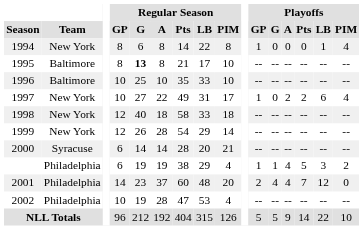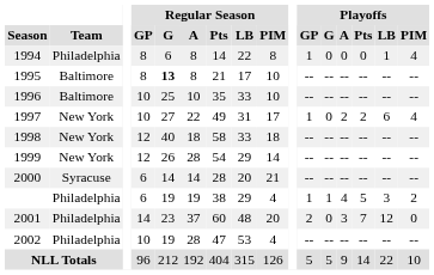 <table BORDER="0" CELLPADDING="3" CELLSPACING="0">
 <tr ALIGN="center" bgcolor="#e0e0e0">
 <th ALIGN="center" colspan="2" bgcolor="#ffffff"> </th>
 <th ALIGN="center" rowspan="99" bgcolor="#ffffff"> </th>
 <th ALIGN="center" colspan="6">Regular Season</th>
 <th ALIGN="center" rowspan="99" bgcolor="#ffffff"> </th>
 <th ALIGN="center" colspan="6">Playoffs</th>
 </tr>
 <tr ALIGN="center" bgcolor="#e0e0e0">
 <th ALIGN="center">Season</th>
 <th ALIGN="center">Team</th>
 <th ALIGN="center">GP</th>
 <th ALIGN="center">G</th>
 <th ALIGN="center">A</th>
 <th ALIGN="center">Pts</th>
 <th ALIGN="center">LB</th>
 <th ALIGN="center">PIM</th>
 <th ALIGN="center">GP</th>
 <th ALIGN="center">G</th>
 <th ALIGN="center">A</th>
 <th ALIGN="center">Pts</th>
 <th ALIGN="center">LB</th>
 <th ALIGN="center">PIM</th>
 </tr>
 <tr ALIGN="center" bgcolor="#f0f0f0">
 <td ALIGN="center">1994</td>
-<td ALIGN="center">New York</td>
+<td ALIGN="center">Philadelphia</td>
 <td ALIGN="center">8</td>
 <td ALIGN="center">6</td>
 <td ALIGN="center">8</td>
 <td ALIGN="center">14</td>
 <td ALIGN="center">22</td>
 <td ALIGN="center">8</td>
 <td ALIGN="center">1</td>
 <td ALIGN="center">0</td>
 <td ALIGN="center">0</td>
 <td ALIGN="center">0</td>
 <td ALIGN="center">1</td>
 <td ALIGN="center">4</td>
 </tr>
 <tr ALIGN="center">
 <td ALIGN="center">1995</td>
 <td ALIGN="center">Baltimore</td>
 <td ALIGN="center">8</td>
 <td ALIGN="center"><strong>13</strong></td>
 <td ALIGN="center">8</td>
 <td ALIGN="center">21</td>
 <td ALIGN="center">17</td>
 <td ALIGN="center">10</td>
 <td ALIGN="center">--</td>
 <td ALIGN="center">--</td>
 <td ALIGN="center">--</td>
 <td ALIGN="center">--</td>
 <td ALIGN="center">--</td>
 <td ALIGN="center">--</td>
 </tr>
 <tr ALIGN="center" bgcolor="#f0f0f0">
 <td ALIGN="center">1996</td>
 <td ALIGN="center">Baltimore</td>
 <td ALIGN="center">10</td>
 <td ALIGN="center">25</td>
 <td ALIGN="center">10</td>
 <td ALIGN="center">35</td>
 <td ALIGN="center">33</td>
 <td ALIGN="center">10</td>
 <td ALIGN="center">--</td>
 <td ALIGN="center">--</td>
 <td ALIGN="center">--</td>
 <td ALIGN="center">--</td>
 <td ALIGN="center">--</td>
 <td ALIGN="center">--</td>
 </tr>
 <tr ALIGN="center">
 <td ALIGN="center">1997</td>
 <td ALIGN="center">New York</td>
 <td ALIGN="center">10</td>
 <td ALIGN="center">27</td>
 <td ALIGN="center">22</td>
 <td ALIGN="center">49</td>
 <td ALIGN="center">31</td>
 <td ALIGN="center">17</td>
 <td ALIGN="center">1</td>
 <td ALIGN="center">0</td>
 <td ALIGN="center">2</td>
 <td ALIGN="center">2</td>
 <td ALIGN="center">6</td>
 <td ALIGN="center">4</td>
 </tr>
 <tr ALIGN="center" bgcolor="#f0f0f0">
 <td ALIGN="center">1998</td>
 <td ALIGN="center">New York</td>
 <td ALIGN="center">12</td>
 <td ALIGN="center">40</td>
 <td ALIGN="center">18</td>
 <td ALIGN="center">58</td>
 <td ALIGN="center">33</td>
 <td ALIGN="center">18</td>
 <td ALIGN="center">--</td>
 <td ALIGN="center">--</td>
 <td ALIGN="center">--</td>
 <td ALIGN="center">--</td>
 <td ALIGN="center">--</td>
 <td ALIGN="center">--</td>
 </tr>
 <tr ALIGN="center">
 <td ALIGN="center">1999</td>
 <td ALIGN="center">New York</td>
 <td ALIGN="center">12</td>
 <td ALIGN="center">26</td>
 <td ALIGN="center">28</td>
 <td ALIGN="center">54</td>
 <td ALIGN="center">29</td>
 <td ALIGN="center">14</td>
 <td ALIGN="center">--</td>
 <td ALIGN="center">--</td>
 <td ALIGN="center">--</td>
 <td ALIGN="center">--</td>
 <td ALIGN="center">--</td>
 <td ALIGN="center">--</td>
 </tr>
 <tr ALIGN="center" bgcolor="#f0f0f0">
 <td ALIGN="center">2000</td>
 <td ALIGN="center">Syracuse</td>
 <td ALIGN="center">6</td>
 <td ALIGN="center">14</td>
 <td ALIGN="center">14</td>
 <td ALIGN="center">28</td>
 <td ALIGN="center">20</td>
 <td ALIGN="center">21</td>
 <td ALIGN="center">--</td>
 <td ALIGN="center">--</td>
 <td ALIGN="center">--</td>
 <td ALIGN="center">--</td>
 <td ALIGN="center">--</td>
 <td ALIGN="center">--</td>
 </tr>
 <tr ALIGN="center">
 <td ALIGN="center"> </td>
 <td ALIGN="center">Philadelphia</td>
 <td ALIGN="center">6</td>
 <td ALIGN="center">19</td>
 <td ALIGN="center">19</td>
 <td ALIGN="center">38</td>
 <td ALIGN="center">29</td>
 <td ALIGN="center">4</td>
 <td ALIGN="center">1</td>
 <td ALIGN="center">1</td>
 <td ALIGN="center">4</td>
 <td ALIGN="center">5</td>
 <td ALIGN="center">3</td>
 <td ALIGN="center">2</td>
 </tr>
 <tr ALIGN="center" bgcolor="#f0f0f0">
 <td ALIGN="center">2001</td>
 <td ALIGN="center">Philadelphia</td>
 <td ALIGN="center">14</td>
 <td ALIGN="center">23</td>
 <td ALIGN="center">37</td>
 <td ALIGN="center">60</td>
 <td ALIGN="center">48</td>
 <td ALIGN="center">20</td>
 <td ALIGN="center">2</td>
-<td ALIGN="center">4</td>
-<td ALIGN="center">4</td>
+<td ALIGN="center">0</td>
+<td ALIGN="center">3</td>
 <td ALIGN="center">7</td>
 <td ALIGN="center">12</td>
 <td ALIGN="center">0</td>
 </tr>
 <tr ALIGN="center">
 <td ALIGN="center">2002</td>
 <td ALIGN="center">Philadelphia</td>
 <td ALIGN="center">10</td>
 <td ALIGN="center">19</td>
 <td ALIGN="center">28</td>
 <td ALIGN="center">47</td>
 <td ALIGN="center">53</td>
 <td ALIGN="center">4</td>
 <td ALIGN="center">--</td>
 <td ALIGN="center">--</td>
 <td ALIGN="center">--</td>
 <td ALIGN="center">--</td>
 <td ALIGN="center">--</td>
 <td ALIGN="center">--</td>
 </tr>
 <tr ALIGN="center" bgcolor="#e0e0e0">
 <th colspan="2">NLL Totals</th>
 <td ALIGN="center">96</td>
 <td ALIGN="center">212</td>
 <td ALIGN="center">192</td>
 <td ALIGN="center">404</td>
 <td ALIGN="center">315</td>
 <td ALIGN="center">126</td>
 <td ALIGN="center">5</td>
 <td ALIGN="center">5</td>
 <td ALIGN="center">9</td>
 <td ALIGN="center">14</td>
 <td ALIGN="center">22</td>
 <td ALIGN="center">10</td>
 </tr>
 </table>
